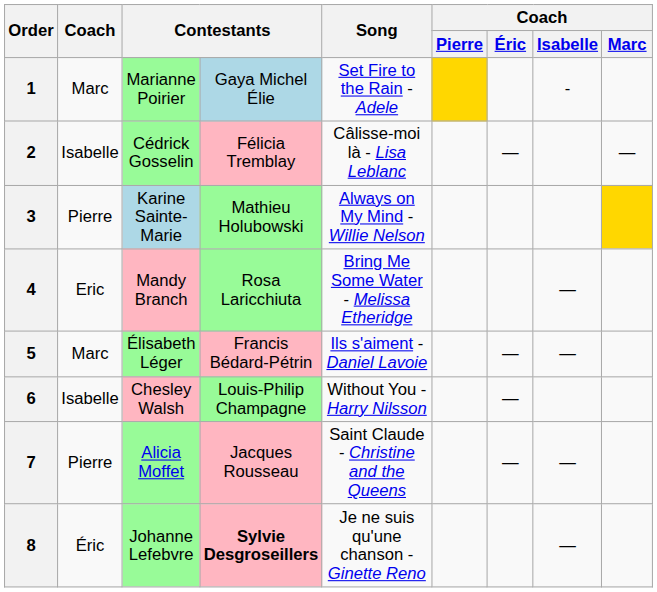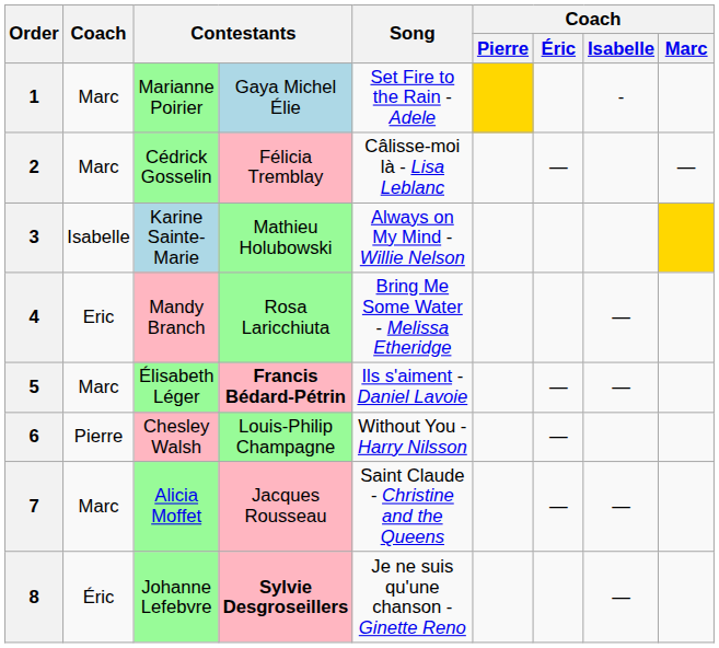 <table class="wikitable" style="text-align: center; width:100%;">
 <tr>
 <th scope="col" rowspan="2" width="5%">Order</th>
 <th scope="col" rowspan="2" width="8%">Coach</th>
 <th scope="col" colspan="2" rowspan="2" width="28%">Contestants</th>
 <th scope="col" rowspan="2" width="26%">Song</th>
 <th scope="col" colspan="4" width="5%">Coach</th>
 </tr>
 <tr>
 <th width="9%"><a href='#'>Pierre</a></th>
 <th width="9%"><a href='#'>Éric</a></th>
 <th width="9%"><a href='#'>Isabelle</a></th>
 <th width="9%"><a href='#'>Marc</a></th>
 </tr>
 <tr>
 <th scope="col">1</th>
 <td>Marc</td>
 <td style="background:palegreen; text-align:center;">Marianne Poirier</td>
 <td style="background:lightblue; text-align:center;" width="12%">Gaya Michel Élie</td>
 <td><a href='#'>Set Fire to the Rain</a> - <em><a href='#'>Adele</a></em></td>
 <td style="background:gold;text-align:center;"></td>
 <td></td>
 <td>-</td>
 <td></td>
 </tr>
 <tr>
 <th scope="col">2</th>
-<td>Isabelle</td>
+<td>Marc</td>
 <td style="background:palegreen; text-align:center;">Cédrick Gosselin</td>
 <td style="background:lightpink; text-align:center;">Félicia Tremblay</td>
 <td>Câlisse-moi là - <em><a href='#'>Lisa Leblanc</a></em></td>
 <td></td>
 <td>—</td>
 <td></td>
 <td>—</td>
 </tr>
 <tr>
 <th scope="col">3</th>
-<td>Pierre</td>
+<td>Isabelle</td>
 <td style="background:lightblue; text-align:center;">Karine Sainte-Marie</td>
 <td style="background:palegreen; text-align:center;">Mathieu Holubowski</td>
 <td><a href='#'>Always on My Mind</a> - <em><a href='#'>Willie Nelson</a></em></td>
 <td></td>
 <td></td>
 <td></td>
 <td style="background:gold;text-align:center;"></td>
 </tr>
 <tr>
 <th scope="col">4</th>
 <td>Eric</td>
 <td style="background:lightpink; text-align:center;">Mandy Branch</td>
 <td style="background:palegreen; text-align:center;">Rosa Laricchiuta</td>
 <td><a href='#'>Bring Me Some Water</a> - <em><a href='#'>Melissa Etheridge</a></em></td>
 <td></td>
 <td></td>
 <td>—</td>
 <td></td>
 </tr>
 <tr>
 <th scope="col">5</th>
 <td>Marc</td>
 <td style="background:palegreen; text-align:center;">Élisabeth Léger</td>
-<td style="background:lightpink; text-align:center;">Francis Bédard-Pétrin</td>
+<td style="background:lightpink; text-align:center;"><strong>Francis Bédard-Pétrin</strong></td>
 <td><a href='#'>Ils s'aiment</a> - <em><a href='#'>Daniel Lavoie</a></em></td>
 <td></td>
 <td>—</td>
 <td>—</td>
 <td></td>
 </tr>
 <tr>
 <th scope="col">6</th>
-<td>Isabelle</td>
+<td>Pierre</td>
 <td style="background:lightpink; text-align:center;">Chesley Walsh</td>
 <td style="background:palegreen; text-align:center;">Louis-Philip Champagne</td>
 <td>Without You - <em><a href='#'>Harry Nilsson</a></em></td>
 <td></td>
 <td>—</td>
 <td></td>
 <td></td>
 </tr>
 <tr>
 <th scope="col">7</th>
-<td>Pierre</td>
+<td>Marc</td>
 <td style="background:palegreen; text-align:center;" width="12%"><a href='#'>Alicia Moffet</a></td>
 <td style="background:lightpink; text-align:center;">Jacques Rousseau</td>
 <td>Saint Claude - <em><a href='#'>Christine and the Queens</a></em></td>
 <td></td>
 <td>—</td>
 <td>—</td>
 <td></td>
 </tr>
 <tr>
 <th scope="col">8</th>
 <td>Éric</td>
 <td style="background:palegreen; text-align:center;">Johanne Lefebvre</td>
 <td style="background:lightpink; text-align:center;"><strong>Sylvie Desgroseillers</strong></td>
 <td>Je ne suis qu'une chanson - <em><a href='#'>Ginette Reno</a></em></td>
 <td></td>
 <td></td>
 <td>—</td>
 <td></td>
 </tr>
 </table>
